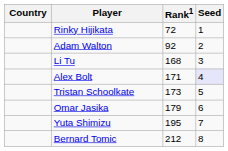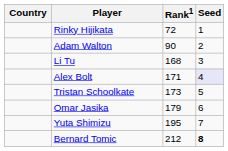 <table class="sortable wikitable">
 <tr>
 <th width="70">Country</th>
 <th width="175">Player</th>
 <th>Rank<sup>1</sup></th>
 <th>Seed</th>
 </tr>
 <tr>
 <td></td>
 <td><a href='#'>Rinky Hijikata</a></td>
 <td>72</td>
 <td>1</td>
 </tr>
 <tr>
 <td></td>
 <td><a href='#'>Adam Walton</a></td>
-<td>92</td>
+<td>90</td>
 <td>2</td>
 </tr>
 <tr>
 <td></td>
 <td><a href='#'>Li Tu</a></td>
 <td>168</td>
 <td>3</td>
 </tr>
 <tr>
 <td></td>
 <td><a href='#'>Alex Bolt</a></td>
 <td>171</td>
 <td style="background: lavender;">4</td>
 </tr>
 <tr>
 <td></td>
 <td><a href='#'>Tristan Schoolkate</a></td>
 <td>173</td>
 <td>5</td>
 </tr>
 <tr>
 <td></td>
 <td><a href='#'>Omar Jasika</a></td>
 <td>179</td>
 <td>6</td>
 </tr>
 <tr>
 <td></td>
 <td><a href='#'>Yuta Shimizu</a></td>
 <td>195</td>
 <td>7</td>
 </tr>
 <tr>
 <td></td>
 <td><a href='#'>Bernard Tomic</a></td>
 <td>212</td>
-<td>8</td>
+<td><strong>8</strong></td>
 </tr>
 </table>
